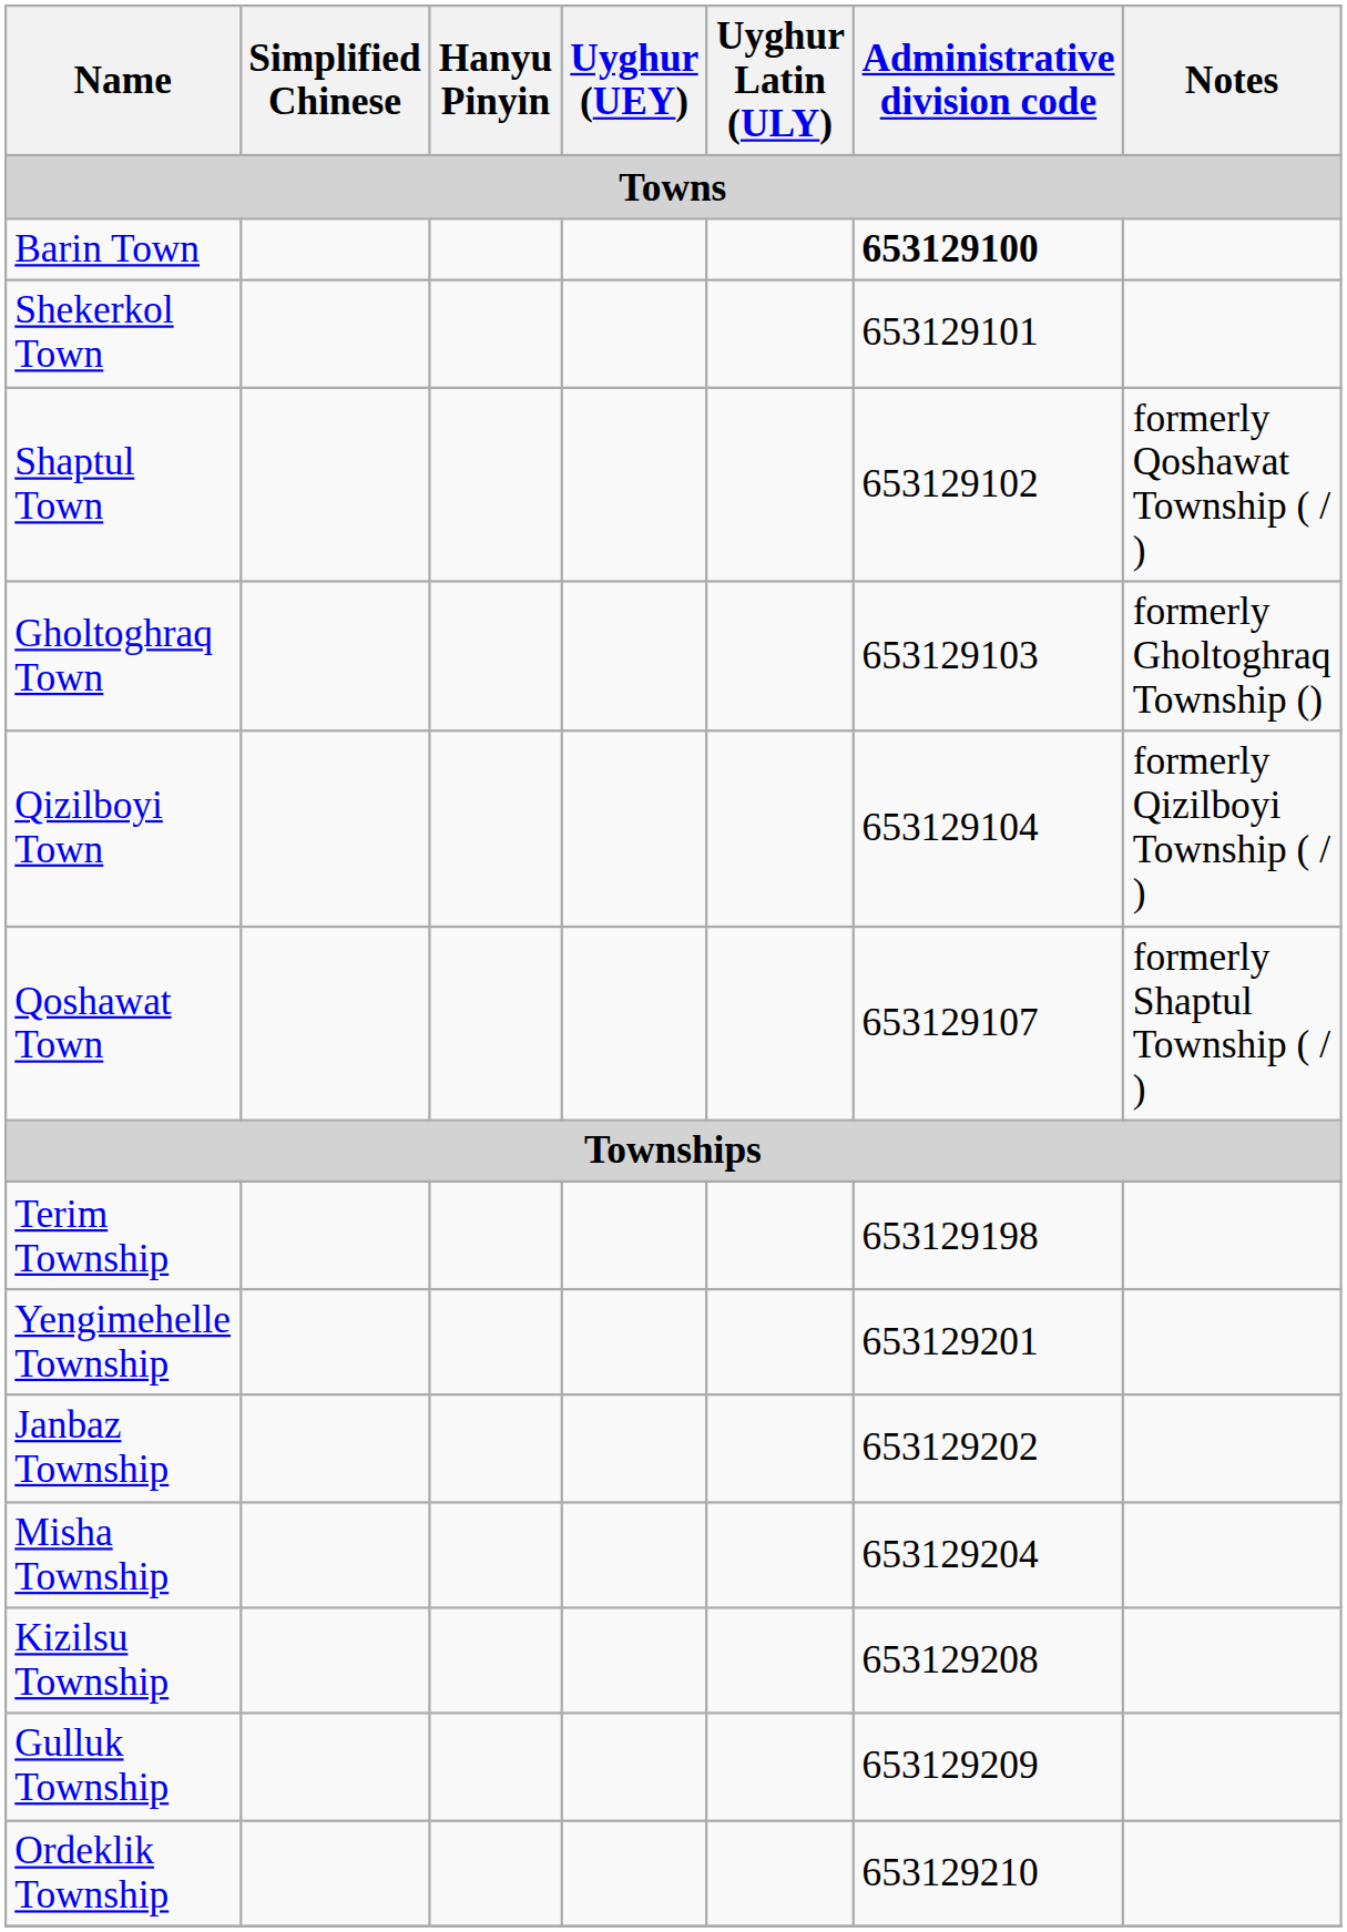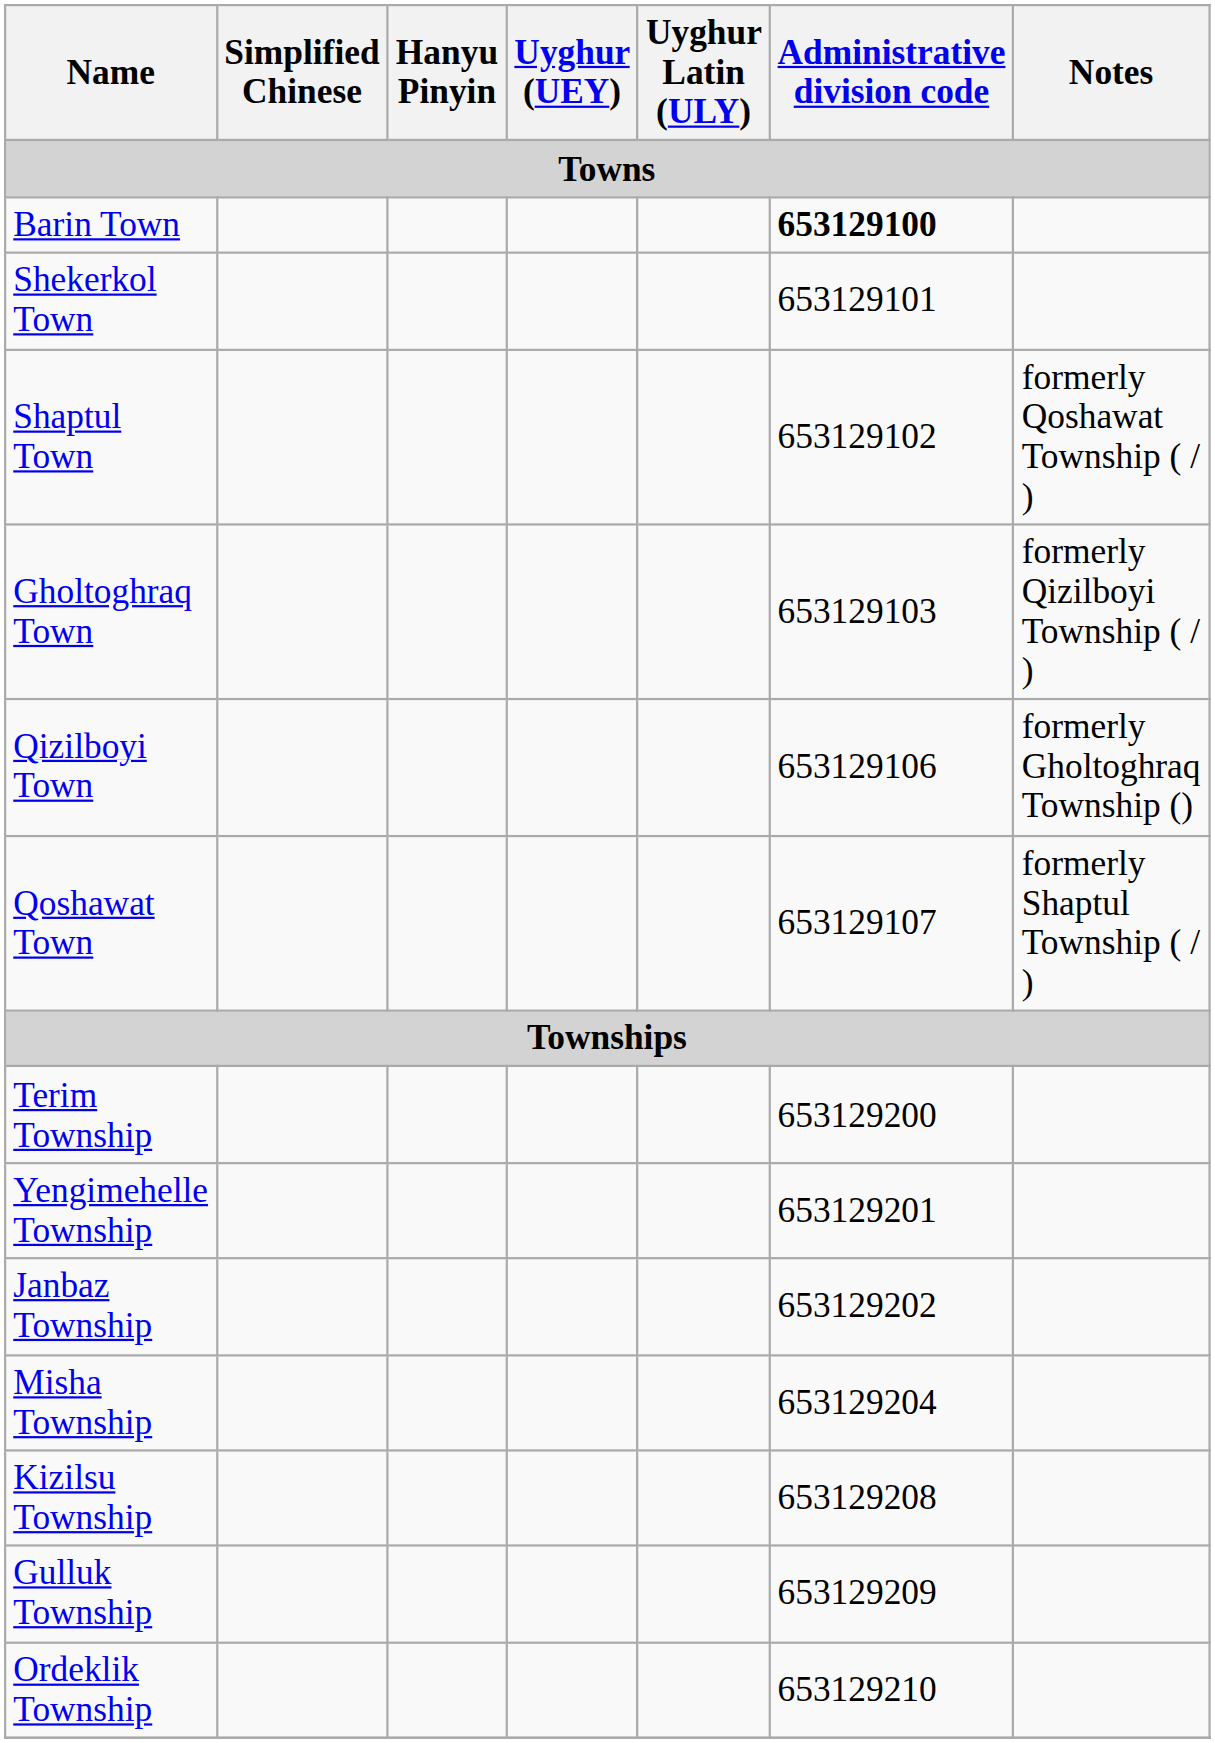 <table class="wikitable" align="center" style="width:50%; border="1">
 <tr>
 <th>Name</th>
 <th>Simplified Chinese</th>
 <th>Hanyu Pinyin</th>
 <th><a href='#'>Uyghur</a> (<a href='#'>UEY</a>)</th>
 <th>Uyghur Latin (<a href='#'>ULY</a>)</th>
 <th><a href='#'>Administrative division code</a></th>
 <th>Notes</th>
 </tr>
 <tr>
 <td colspan="8"  style="text-align:center; background:#d3d3d3;"><strong>Towns</strong></td>
 </tr>
 <tr --------->
 <td><a href='#'>Barin Town</a></td>
 <td></td>
 <td></td>
 <td></td>
 <td></td>
 <td><strong>653129100</strong></td>
 <td></td>
 </tr>
 <tr>
 <td><a href='#'>Shekerkol Town</a></td>
 <td></td>
 <td></td>
 <td></td>
 <td></td>
 <td>653129101</td>
 <td></td>
 </tr>
 <tr>
 <td><a href='#'>Shaptul Town</a></td>
 <td></td>
 <td></td>
 <td></td>
 <td></td>
 <td>653129102</td>
 <td>formerly Qoshawat Township (  / )</td>
 </tr>
 <tr>
 <td><a href='#'>Gholtoghraq Town</a></td>
 <td></td>
 <td></td>
 <td></td>
 <td></td>
 <td>653129103</td>
-<td>formerly Gholtoghraq Township ()</td>
+<td>formerly Qizilboyi Township ( / )</td>
 </tr>
 <tr>
 <td><a href='#'>Qizilboyi Town</a></td>
 <td></td>
 <td></td>
 <td></td>
 <td></td>
-<td>653129104</td>
-<td>formerly Qizilboyi Township ( / )</td>
+<td>653129106</td>
+<td>formerly Gholtoghraq Township ()</td>
 </tr>
 <tr>
 <td><a href='#'>Qoshawat Town</a></td>
 <td></td>
 <td></td>
 <td></td>
 <td></td>
 <td>653129107</td>
 <td>formerly Shaptul Township ( / )</td>
 </tr>
 <tr --------->
 <td colspan="8"  style="text-align:center; background:#d3d3d3;"><strong>Townships</strong></td>
 </tr>
 <tr --------->
 <td><a href='#'>Terim Township</a></td>
 <td></td>
 <td></td>
 <td></td>
 <td></td>
-<td>653129198</td>
+<td>653129200</td>
 <td></td>
 </tr>
 <tr>
 <td><a href='#'>Yengimehelle Township</a></td>
 <td></td>
 <td></td>
 <td></td>
 <td></td>
 <td>653129201</td>
 <td></td>
 </tr>
 <tr>
 <td><a href='#'>Janbaz Township</a></td>
 <td></td>
 <td></td>
 <td></td>
 <td></td>
 <td>653129202</td>
 <td></td>
 </tr>
 <tr>
 <td><a href='#'>Misha Township</a></td>
 <td></td>
 <td></td>
 <td></td>
 <td></td>
 <td>653129204</td>
 <td></td>
 </tr>
 <tr>
 <td><a href='#'>Kizilsu Township</a></td>
 <td></td>
 <td></td>
 <td></td>
 <td></td>
 <td>653129208</td>
 <td></td>
 </tr>
 <tr>
 <td><a href='#'>Gulluk Township</a></td>
 <td></td>
 <td></td>
 <td></td>
 <td></td>
 <td>653129209</td>
 <td></td>
 </tr>
 <tr>
 <td><a href='#'>Ordeklik Township</a></td>
 <td></td>
 <td></td>
 <td></td>
 <td></td>
 <td>653129210</td>
 <td></td>
 </tr>
 <tr>
 </tr>
 </table>
